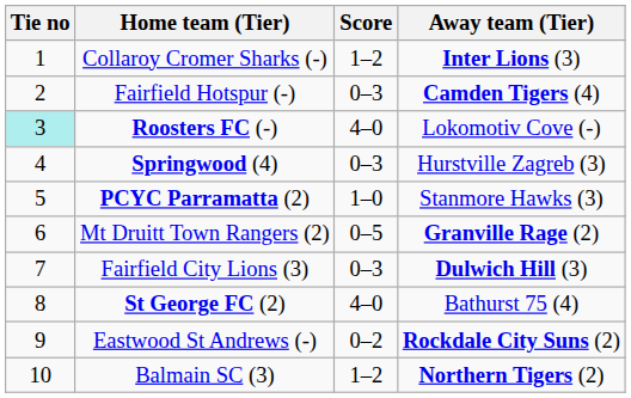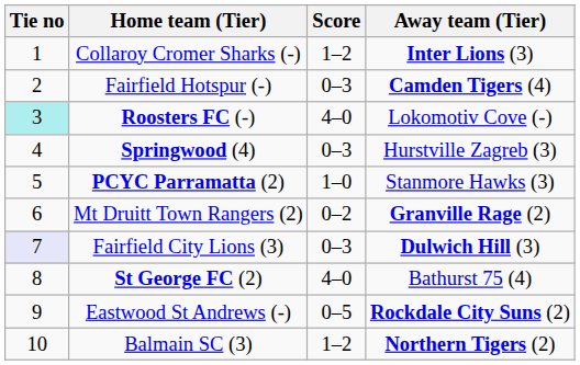 <table class="wikitable" style="text-align:center">
 <tr>
 <th>Tie no</th>
 <th>Home team (Tier)</th>
 <th>Score</th>
 <th>Away team (Tier)</th>
 </tr>
 <tr>
 <td>1</td>
 <td><a href='#'>Collaroy Cromer Sharks</a> (-)</td>
 <td>1–2</td>
 <td><strong><a href='#'>Inter Lions</a></strong> (3)</td>
 </tr>
 <tr>
 <td>2</td>
 <td><a href='#'>Fairfield Hotspur</a> (-)</td>
 <td>0–3</td>
 <td><strong><a href='#'>Camden Tigers</a></strong> (4)</td>
 </tr>
 <tr>
 <td style="background: paleturquoise;">3</td>
 <td><strong><a href='#'>Roosters FC</a></strong> (-)</td>
 <td>4–0</td>
 <td><a href='#'>Lokomotiv Cove</a> (-)</td>
 </tr>
 <tr>
 <td>4</td>
 <td><strong><a href='#'>Springwood</a></strong> (4)</td>
 <td>0–3</td>
 <td><a href='#'>Hurstville Zagreb</a> (3)</td>
 </tr>
 <tr>
 <td>5</td>
 <td><strong><a href='#'>PCYC Parramatta</a></strong> (2)</td>
 <td>1–0</td>
 <td><a href='#'>Stanmore Hawks</a> (3)</td>
 </tr>
 <tr>
 <td>6</td>
 <td><a href='#'>Mt Druitt Town Rangers</a> (2)</td>
-<td>0–5</td>
+<td>0–2</td>
 <td><strong><a href='#'>Granville Rage</a></strong> (2)</td>
 </tr>
 <tr>
-<td>7</td>
+<td style="background: lavender;">7</td>
 <td><a href='#'>Fairfield City Lions</a> (3)</td>
 <td>0–3</td>
 <td><strong><a href='#'>Dulwich Hill</a></strong> (3)</td>
 </tr>
 <tr>
 <td>8</td>
 <td><strong><a href='#'>St George FC</a></strong> (2)</td>
 <td>4–0</td>
 <td><a href='#'>Bathurst 75</a> (4)</td>
 </tr>
 <tr>
 <td>9</td>
 <td><a href='#'>Eastwood St Andrews</a> (-)</td>
-<td>0–2</td>
+<td>0–5</td>
 <td><strong><a href='#'>Rockdale City Suns</a></strong> (2)</td>
 </tr>
 <tr>
 <td>10</td>
 <td><a href='#'>Balmain SC</a> (3)</td>
 <td>1–2</td>
 <td><strong><a href='#'>Northern Tigers</a></strong> (2)</td>
 </tr>
 </table>
